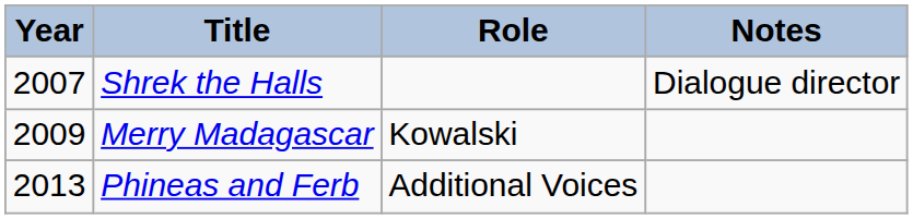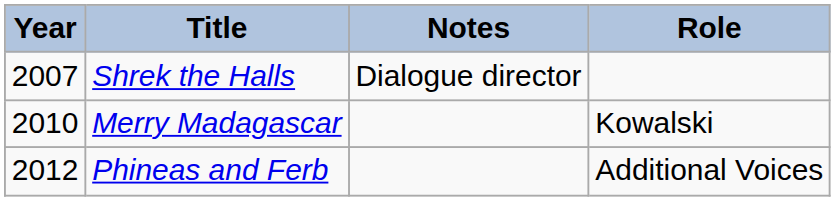 <table class="wikitable">
 <tr>
 <th style="background:#B0C4DE;">Year</th>
 <th style="background:#B0C4DE;">Title</th>
+<th style="background:#B0C4DE;">Notes</th>
 <th style="background:#B0C4DE;">Role</th>
-<th style="background:#B0C4DE;">Notes</th>
 </tr>
 <tr>
 <td>2007</td>
 <td><em><a href='#'>Shrek the Halls</a></em></td>
-<td></td>
 <td>Dialogue director</td>
-</tr>
-<tr>
-<td>2009</td>
-<td><em><a href='#'>Merry Madagascar</a></em></td>
-<td>Kowalski</td>
 <td></td>
 </tr>
 <tr>
-<td>2013</td>
+<td>2010</td>
+<td><em><a href='#'>Merry Madagascar</a></em></td>
+<td></td>
+<td>Kowalski</td>
+</tr>
+<tr>
+<td>2012</td>
 <td><em><a href='#'>Phineas and Ferb</a></em></td>
+<td></td>
 <td>Additional Voices</td>
-<td></td>
 </tr>
 </table>
